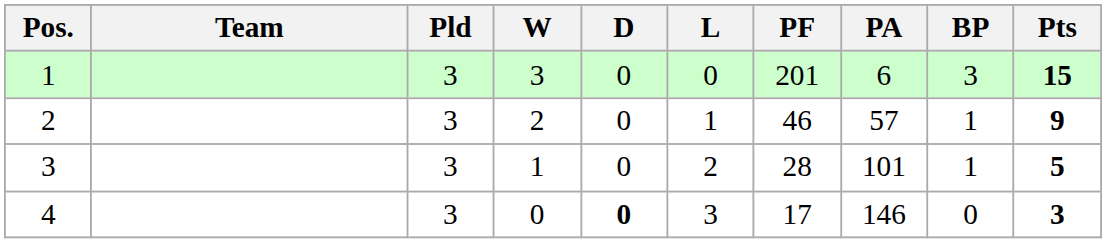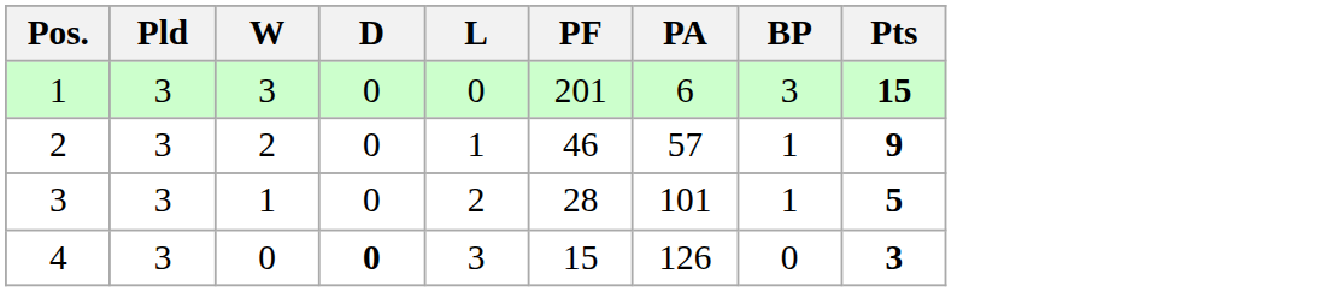 <table class="wikitable" style="text-align: center;">
 <tr>
 <th width=40>Pos.</th>
-<th width=165>Team</th>
 <th width=40>Pld</th>
 <th width=40>W</th>
 <th width=40>D</th>
 <th width=40>L</th>
 <th width=40>PF</th>
 <th width=40>PA</th>
 <th width=40>BP</th>
 <th width=40>Pts</th>
 </tr>
 <tr bgcolor=#ccffcc align=center>
 <td>1</td>
-<td align=left></td>
 <td>3</td>
 <td>3</td>
 <td>0</td>
 <td>0</td>
 <td>201</td>
 <td>6</td>
 <td>3</td>
 <td><strong>15</strong></td>
 </tr>
 <tr bgcolor=#ffffff align=center>
 <td>2</td>
-<td align=left></td>
 <td>3</td>
 <td>2</td>
 <td>0</td>
 <td>1</td>
 <td>46</td>
 <td>57</td>
 <td>1</td>
 <td><strong>9</strong></td>
 </tr>
 <tr bgcolor=#ffffff align=center>
 <td>3</td>
-<td align=left></td>
 <td>3</td>
 <td>1</td>
 <td>0</td>
 <td>2</td>
 <td>28</td>
 <td>101</td>
 <td>1</td>
 <td><strong>5</strong></td>
 </tr>
 <tr bgcolor=#ffffff align=center>
 <td>4</td>
-<td align=left></td>
 <td>3</td>
 <td>0</td>
 <td><strong>0</strong></td>
 <td>3</td>
-<td>17</td>
-<td>146</td>
+<td>15</td>
+<td>126</td>
 <td>0</td>
 <td><strong>3</strong></td>
 </tr>
 </table>
